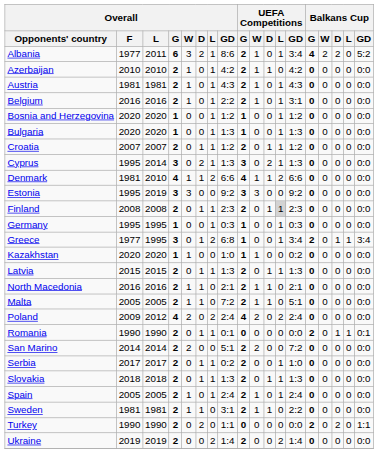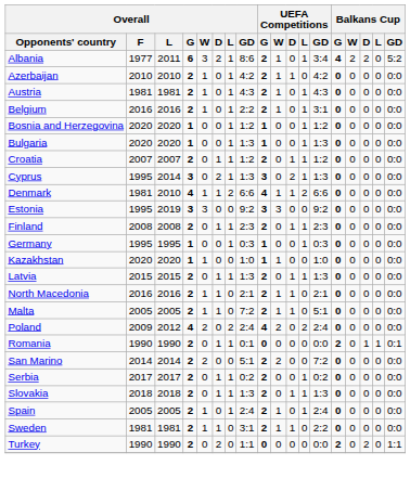 <table class="wikitable" style="text-align:center; font-size:90%; margin-left:1em">
 <tr>
 <th colspan=8><strong>Overall</strong></th>
 <th colspan=5><strong>UEFA Competitions</strong></th>
 <th colspan=5><strong>Balkans Cup</strong></th>
 </tr>
 <tr>
 <th><strong>Opponents' country</strong></th>
 <th width="20"><strong>F</strong></th>
 <th width="20"><strong>L</strong></th>
 <th width="12"><strong>G</strong></th>
 <th width="8"><strong>W</strong></th>
 <th width="8"><strong>D</strong></th>
 <th width="8"><strong>L</strong></th>
 <th width="18"><strong>GD</strong></th>
 <th width="12"><strong>G</strong></th>
 <th width="8"><strong>W</strong></th>
 <th width="8"><strong>D</strong></th>
 <th width="8"><strong>L</strong></th>
 <th width="18"><strong>GD</strong></th>
 <th width="12"><strong>G</strong></th>
 <th width="8"><strong>W</strong></th>
 <th width="8"><strong>D</strong></th>
 <th width="8"><strong>L</strong></th>
 <th width="18"><strong>GD</strong></th>
 </tr>
 <tr>
 <td align="left"> <a href='#'>Albania</a></td>
 <td>1977</td>
 <td>2011</td>
 <td><strong>6</strong></td>
 <td>3</td>
 <td>2</td>
 <td>1</td>
 <td>8:6</td>
 <td><strong>2</strong></td>
 <td>1</td>
 <td>0</td>
 <td>1</td>
 <td>3:4</td>
 <td><strong>4</strong></td>
 <td>2</td>
 <td>2</td>
 <td>0</td>
 <td>5:2</td>
 </tr>
 <tr>
 <td align="left"> <a href='#'>Azerbaijan</a></td>
 <td>2010</td>
 <td>2010</td>
 <td><strong>2</strong></td>
 <td>1</td>
 <td>0</td>
 <td>1</td>
 <td>4:2</td>
 <td><strong>2</strong></td>
 <td>1</td>
 <td>1</td>
 <td>0</td>
 <td>4:2</td>
 <td><strong>0</strong></td>
 <td>0</td>
 <td>0</td>
 <td>0</td>
 <td>0:0</td>
 </tr>
 <tr>
 <td align="left"> <a href='#'>Austria</a></td>
 <td>1981</td>
 <td>1981</td>
 <td><strong>2</strong></td>
 <td>1</td>
 <td>0</td>
 <td>1</td>
 <td>4:3</td>
 <td><strong>2</strong></td>
 <td>1</td>
 <td>0</td>
 <td>1</td>
 <td>4:3</td>
 <td><strong>0</strong></td>
 <td>0</td>
 <td>0</td>
 <td>0</td>
 <td>0:0</td>
 </tr>
 <tr>
 <td align="left"> <a href='#'>Belgium</a></td>
 <td>2016</td>
 <td>2016</td>
 <td><strong>2</strong></td>
 <td>1</td>
 <td>0</td>
 <td>1</td>
 <td>2:2</td>
 <td><strong>2</strong></td>
 <td>1</td>
 <td>0</td>
 <td>1</td>
 <td>3:1</td>
 <td><strong>0</strong></td>
 <td>0</td>
 <td>0</td>
 <td>0</td>
 <td>0:0</td>
 </tr>
 <tr>
 <td align="left"> <a href='#'>Bosnia and Herzegovina</a></td>
 <td>2020</td>
 <td>2020</td>
 <td><strong>1</strong></td>
 <td>0</td>
 <td>0</td>
 <td>1</td>
 <td>1:2</td>
 <td><strong>1</strong></td>
 <td>0</td>
 <td>0</td>
 <td>1</td>
 <td>1:2</td>
 <td><strong>0</strong></td>
 <td>0</td>
 <td>0</td>
 <td>0</td>
 <td>0:0</td>
 </tr>
 <tr>
 <td align="left"> <a href='#'>Bulgaria</a></td>
 <td>2020</td>
 <td>2020</td>
 <td><strong>1</strong></td>
 <td>0</td>
 <td>0</td>
 <td>1</td>
 <td>1:3</td>
 <td><strong>1</strong></td>
 <td>0</td>
 <td>0</td>
 <td>1</td>
 <td>1:3</td>
 <td><strong>0</strong></td>
 <td>0</td>
 <td>0</td>
 <td>0</td>
 <td>0:0</td>
 </tr>
 <tr>
 <td align="left"> <a href='#'>Croatia</a></td>
 <td>2007</td>
 <td>2007</td>
 <td><strong>2</strong></td>
 <td>0</td>
 <td>1</td>
 <td>1</td>
 <td>1:2</td>
 <td><strong>2</strong></td>
 <td>0</td>
 <td>1</td>
 <td>1</td>
 <td>1:2</td>
 <td><strong>0</strong></td>
 <td>0</td>
 <td>0</td>
 <td>0</td>
 <td>0:0</td>
 </tr>
 <tr>
 <td align="left"> <a href='#'>Cyprus</a></td>
 <td>1995</td>
 <td>2014</td>
 <td><strong>3</strong></td>
 <td>0</td>
 <td>2</td>
 <td>1</td>
 <td>1:3</td>
 <td><strong>3</strong></td>
 <td>0</td>
 <td>2</td>
 <td>1</td>
 <td>1:3</td>
 <td><strong>0</strong></td>
 <td>0</td>
 <td>0</td>
 <td>0</td>
 <td>0:0</td>
 </tr>
 <tr>
 <td align="left"> <a href='#'>Denmark</a></td>
 <td>1981</td>
 <td>2010</td>
 <td><strong>4</strong></td>
 <td>1</td>
 <td>1</td>
 <td>2</td>
 <td>6:6</td>
 <td><strong>4</strong></td>
 <td>1</td>
 <td>1</td>
 <td>2</td>
 <td>6:6</td>
 <td><strong>0</strong></td>
 <td>0</td>
 <td>0</td>
 <td>0</td>
 <td>0:0</td>
 </tr>
 <tr>
 <td align="left"> <a href='#'>Estonia</a></td>
 <td>1995</td>
 <td>2019</td>
 <td><strong>3</strong></td>
 <td>3</td>
 <td>0</td>
 <td>0</td>
 <td>9:2</td>
 <td><strong>3</strong></td>
 <td>3</td>
 <td>0</td>
 <td>0</td>
 <td>9:2</td>
 <td><strong>0</strong></td>
 <td>0</td>
 <td>0</td>
 <td>0</td>
 <td>0:0</td>
 </tr>
 <tr>
 <td align="left"> <a href='#'>Finland</a></td>
 <td>2008</td>
 <td>2008</td>
 <td><strong>2</strong></td>
 <td>0</td>
 <td>1</td>
 <td>1</td>
 <td>2:3</td>
 <td><strong>2</strong></td>
 <td>0</td>
 <td>1</td>
-<td style="background: lightgrey;">1</td>
+<td>1</td>
 <td>2:3</td>
 <td><strong>0</strong></td>
 <td>0</td>
 <td>0</td>
 <td>0</td>
 <td>0:0</td>
 </tr>
 <tr>
 <td align="left"> <a href='#'>Germany</a></td>
 <td>1995</td>
 <td>1995</td>
 <td><strong>1</strong></td>
 <td>0</td>
 <td>0</td>
 <td>1</td>
 <td>0:3</td>
 <td><strong>1</strong></td>
 <td>0</td>
 <td>0</td>
 <td>1</td>
 <td>0:3</td>
 <td><strong>0</strong></td>
 <td>0</td>
 <td>0</td>
 <td>0</td>
 <td>0:0</td>
 </tr>
 <tr>
-<td align="left"> <a href='#'>Greece</a></td>
-<td>1977</td>
-<td>1995</td>
-<td><strong>3</strong></td>
-<td>0</td>
-<td>1</td>
-<td>2</td>
-<td>6:8</td>
-<td><strong>1</strong></td>
-<td>0</td>
-<td>0</td>
-<td>1</td>
-<td>3:4</td>
-<td><strong>2</strong></td>
-<td>0</td>
-<td>1</td>
-<td>1</td>
-<td>3:4</td>
-</tr>
-<tr>
 <td align="left"> <a href='#'>Kazakhstan</a></td>
 <td>2020</td>
 <td>2020</td>
 <td><strong>1</strong></td>
 <td>1</td>
 <td>0</td>
 <td>0</td>
 <td>1:0</td>
 <td><strong>1</strong></td>
 <td>1</td>
 <td>0</td>
 <td>0</td>
-<td>0:2</td>
+<td>1:0</td>
 <td><strong>0</strong></td>
 <td>0</td>
 <td>0</td>
 <td>0</td>
 <td>0:0</td>
 </tr>
 <tr>
 <td align="left"> <a href='#'>Latvia</a></td>
 <td>2015</td>
 <td>2015</td>
 <td><strong>2</strong></td>
 <td>0</td>
 <td>1</td>
 <td>1</td>
 <td>1:3</td>
 <td><strong>2</strong></td>
 <td>0</td>
 <td>1</td>
 <td>1</td>
 <td>1:3</td>
 <td><strong>0</strong></td>
 <td>0</td>
 <td>0</td>
 <td>0</td>
 <td>0:0</td>
 </tr>
 <tr>
 <td align="left"> <a href='#'>North Macedonia</a></td>
 <td>2016</td>
 <td>2016</td>
 <td><strong>2</strong></td>
 <td>1</td>
 <td>1</td>
 <td>0</td>
 <td>2:1</td>
 <td><strong>2</strong></td>
 <td>1</td>
 <td>1</td>
 <td>0</td>
 <td>2:1</td>
 <td><strong>0</strong></td>
 <td>0</td>
 <td>0</td>
 <td>0</td>
 <td>0:0</td>
 </tr>
 <tr>
 <td align="left"> <a href='#'>Malta</a></td>
 <td>2005</td>
 <td>2005</td>
 <td><strong>2</strong></td>
 <td>1</td>
 <td>1</td>
 <td>0</td>
 <td>7:2</td>
 <td><strong>2</strong></td>
 <td>1</td>
 <td>1</td>
 <td>0</td>
 <td>5:1</td>
 <td><strong>0</strong></td>
 <td>0</td>
 <td>0</td>
 <td>0</td>
 <td>0:0</td>
 </tr>
 <tr>
 <td align="left"> <a href='#'>Poland</a></td>
 <td>2009</td>
 <td>2012</td>
 <td><strong>4</strong></td>
 <td>2</td>
 <td>0</td>
 <td>2</td>
 <td>2:4</td>
 <td><strong>4</strong></td>
 <td>2</td>
 <td>0</td>
 <td>2</td>
 <td>2:4</td>
 <td><strong>0</strong></td>
 <td>0</td>
 <td>0</td>
 <td>0</td>
 <td>0:0</td>
 </tr>
 <tr>
 <td align="left"> <a href='#'>Romania</a></td>
 <td>1990</td>
 <td>1990</td>
 <td><strong>2</strong></td>
 <td>0</td>
 <td>1</td>
 <td>1</td>
 <td>0:1</td>
 <td><strong>0</strong></td>
 <td>0</td>
 <td>0</td>
 <td>0</td>
 <td>0:0</td>
 <td><strong>2</strong></td>
 <td>0</td>
 <td>1</td>
 <td>1</td>
 <td>0:1</td>
 </tr>
 <tr>
 <td align="left"> <a href='#'>San Marino</a></td>
 <td>2014</td>
 <td>2014</td>
 <td><strong>2</strong></td>
 <td>2</td>
 <td>0</td>
 <td>0</td>
 <td>5:1</td>
 <td><strong>2</strong></td>
 <td>2</td>
 <td>0</td>
 <td>0</td>
 <td>7:2</td>
 <td><strong>0</strong></td>
 <td>0</td>
 <td>0</td>
 <td>0</td>
 <td>0:0</td>
 </tr>
 <tr>
 <td align="left"> <a href='#'>Serbia</a></td>
 <td>2017</td>
 <td>2017</td>
 <td><strong>2</strong></td>
 <td>0</td>
 <td>1</td>
 <td>1</td>
 <td>0:2</td>
 <td><strong>2</strong></td>
 <td>0</td>
 <td>0</td>
 <td>1</td>
-<td>1:0</td>
+<td>0:2</td>
 <td><strong>0</strong></td>
 <td>0</td>
 <td>0</td>
 <td>0</td>
 <td>0:0</td>
 </tr>
 <tr>
 <td align="left"> <a href='#'>Slovakia</a></td>
 <td>2018</td>
 <td>2018</td>
 <td><strong>2</strong></td>
 <td>0</td>
 <td>1</td>
 <td>1</td>
 <td>1:3</td>
 <td><strong>2</strong></td>
 <td>0</td>
 <td>1</td>
 <td>1</td>
 <td>1:3</td>
 <td><strong>0</strong></td>
 <td>0</td>
 <td>0</td>
 <td>0</td>
 <td>0:0</td>
 </tr>
 <tr>
 <td align="left"> <a href='#'>Spain</a></td>
 <td>2005</td>
 <td>2005</td>
 <td><strong>2</strong></td>
 <td>1</td>
 <td>0</td>
 <td>1</td>
 <td>2:4</td>
 <td><strong>2</strong></td>
 <td>1</td>
 <td>0</td>
 <td>1</td>
 <td>2:4</td>
 <td><strong>0</strong></td>
 <td>0</td>
 <td>0</td>
 <td>0</td>
 <td>0:0</td>
 </tr>
 <tr>
 <td align="left"> <a href='#'>Sweden</a></td>
 <td>1981</td>
 <td>1981</td>
 <td><strong>2</strong></td>
 <td>1</td>
 <td>1</td>
 <td>0</td>
 <td>3:1</td>
 <td><strong>2</strong></td>
 <td>1</td>
 <td>1</td>
 <td>0</td>
 <td>2:2</td>
 <td><strong>0</strong></td>
 <td>0</td>
 <td>0</td>
 <td>0</td>
 <td>0:0</td>
 </tr>
 <tr>
 <td align="left"> <a href='#'>Turkey</a></td>
 <td>1990</td>
 <td>1990</td>
 <td><strong>2</strong></td>
 <td>0</td>
 <td>2</td>
 <td>0</td>
 <td>1:1</td>
 <td><strong>0</strong></td>
 <td>0</td>
 <td>0</td>
 <td>0</td>
 <td>0:0</td>
 <td><strong>2</strong></td>
 <td>0</td>
 <td>2</td>
 <td>0</td>
 <td>1:1</td>
 </tr>
 <tr>
-<td align="left"> <a href='#'>Ukraine</a></td>
-<td>2019</td>
-<td>2019</td>
-<td><strong>2</strong></td>
-<td>0</td>
-<td>0</td>
-<td>2</td>
-<td>1:4</td>
-<td><strong>2</strong></td>
-<td>0</td>
-<td>0</td>
-<td>2</td>
-<td>1:4</td>
-<td><strong>0</strong></td>
-<td>0</td>
-<td>0</td>
-<td>0</td>
-<td>0:0</td>
-</tr>
-<tr>
 </tr>
 </table>
